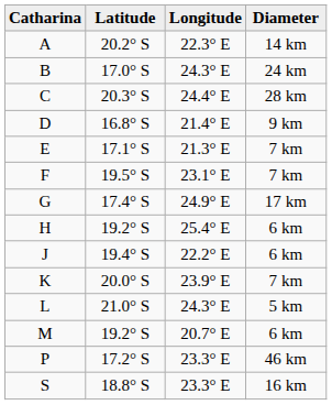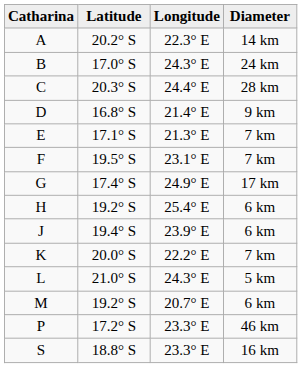 <table class="wikitable">
 <tr>
 <th width="25%" style="background:#eeeeee;">Catharina</th>
 <th width="25%" style="background:#eeeeee;">Latitude</th>
 <th width="25%" style="background:#eeeeee;">Longitude</th>
 <th width="25%" style="background:#eeeeee;">Diameter</th>
 </tr>
 <tr>
 <td align="center">A</td>
 <td align="center">20.2° S</td>
 <td align="center">22.3° E</td>
 <td align="center">14 km</td>
 </tr>
 <tr>
 <td align="center">B</td>
 <td align="center">17.0° S</td>
 <td align="center">24.3° E</td>
 <td align="center">24 km</td>
 </tr>
 <tr>
 <td align="center">C</td>
 <td align="center">20.3° S</td>
 <td align="center">24.4° E</td>
 <td align="center">28 km</td>
 </tr>
 <tr>
 <td align="center">D</td>
 <td align="center">16.8° S</td>
 <td align="center">21.4° E</td>
 <td align="center">9 km</td>
 </tr>
 <tr>
 <td align="center">E</td>
 <td align="center">17.1° S</td>
 <td align="center">21.3° E</td>
 <td align="center">7 km</td>
 </tr>
 <tr>
 <td align="center">F</td>
 <td align="center">19.5° S</td>
 <td align="center">23.1° E</td>
 <td align="center">7 km</td>
 </tr>
 <tr>
 <td align="center">G</td>
 <td align="center">17.4° S</td>
 <td align="center">24.9° E</td>
 <td align="center">17 km</td>
 </tr>
 <tr>
 <td align="center">H</td>
 <td align="center">19.2° S</td>
 <td align="center">25.4° E</td>
 <td align="center">6 km</td>
 </tr>
 <tr>
 <td align="center">J</td>
 <td align="center">19.4° S</td>
-<td align="center">22.2° E</td>
+<td align="center">23.9° E</td>
 <td align="center">6 km</td>
 </tr>
 <tr>
 <td align="center">K</td>
 <td align="center">20.0° S</td>
-<td align="center">23.9° E</td>
+<td align="center">22.2° E</td>
 <td align="center">7 km</td>
 </tr>
 <tr>
 <td align="center">L</td>
 <td align="center">21.0° S</td>
 <td align="center">24.3° E</td>
 <td align="center">5 km</td>
 </tr>
 <tr>
 <td align="center">M</td>
 <td align="center">19.2° S</td>
 <td align="center">20.7° E</td>
 <td align="center">6 km</td>
 </tr>
 <tr>
 <td align="center">P</td>
 <td align="center">17.2° S</td>
 <td align="center">23.3° E</td>
 <td align="center">46 km</td>
 </tr>
 <tr>
 <td align="center">S</td>
 <td align="center">18.8° S</td>
 <td align="center">23.3° E</td>
 <td align="center">16 km</td>
 </tr>
 </table>
